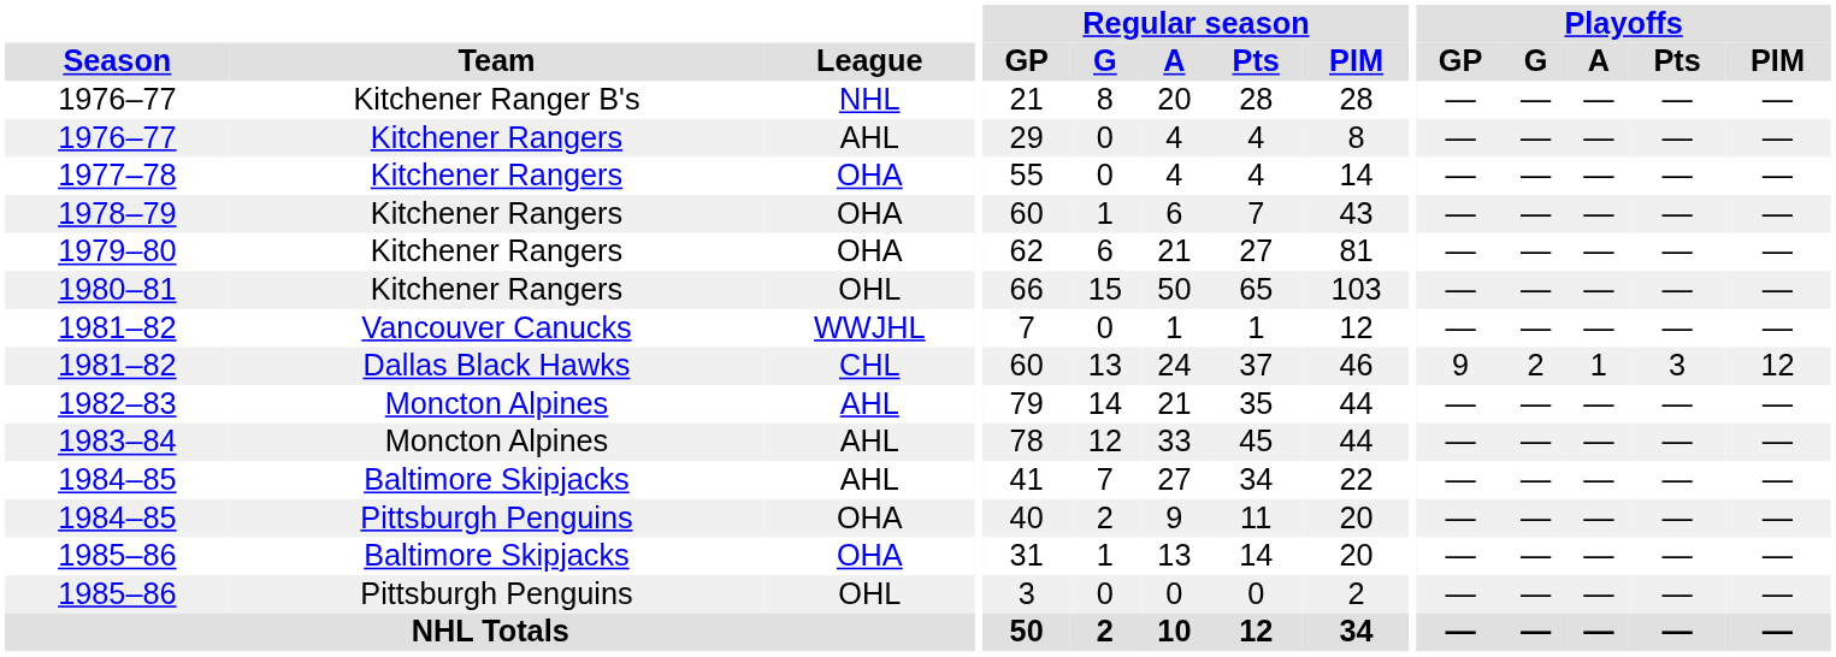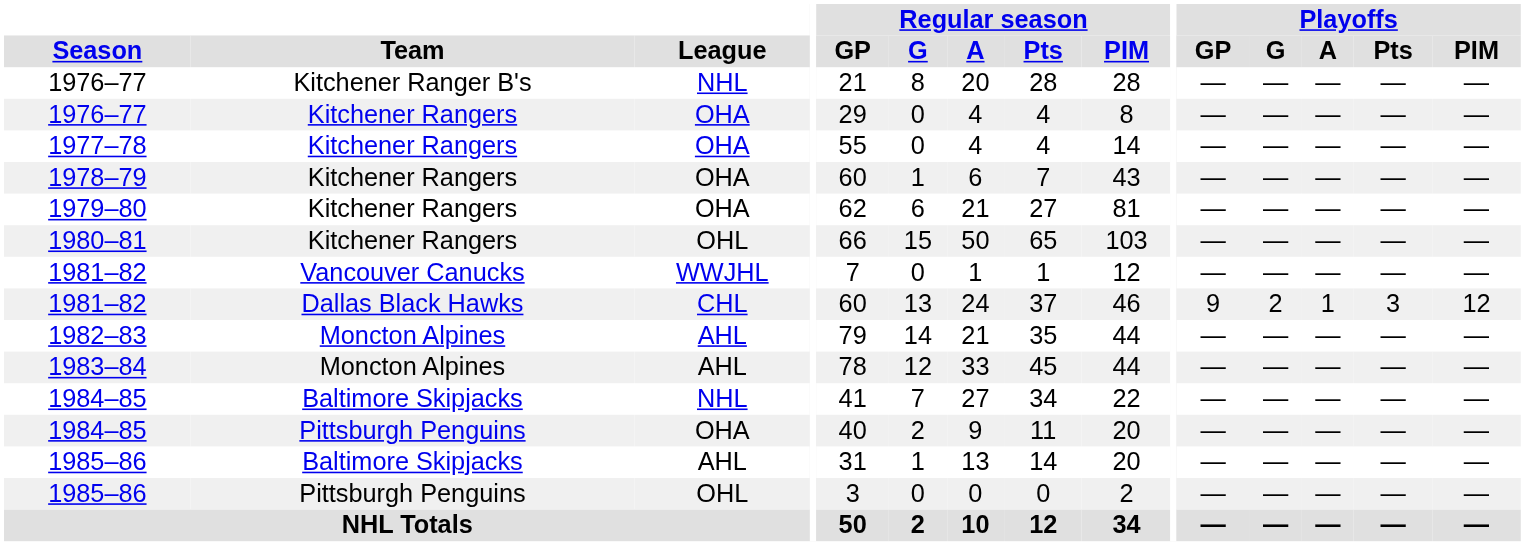 <table border="0" cellpadding="1" cellspacing="0" style="text-align:center; width:60em">
 <tr bgcolor="#e0e0e0">
 <th colspan="3" bgcolor="#ffffff"></th>
 <th rowspan="100" bgcolor="#ffffff"></th>
 <th colspan="5"><a href='#'>Regular season</a></th>
 <th rowspan="100" bgcolor="#ffffff"></th>
 <th colspan="5"><a href='#'>Playoffs</a></th>
 </tr>
 <tr bgcolor="#e0e0e0">
 <th><a href='#'>Season</a></th>
 <th>Team</th>
 <th>League</th>
 <th>GP</th>
 <th><a href='#'>G</a></th>
 <th><a href='#'>A</a></th>
 <th><a href='#'>Pts</a></th>
 <th><a href='#'>PIM</a></th>
 <th>GP</th>
 <th>G</th>
 <th>A</th>
 <th>Pts</th>
 <th>PIM</th>
 </tr>
 <tr>
 <td>1976–77</td>
 <td>Kitchener Ranger B's</td>
 <td><a href='#'>NHL</a></td>
 <td>21</td>
 <td>8</td>
 <td>20</td>
 <td>28</td>
 <td>28</td>
 <td>—</td>
 <td>—</td>
 <td>—</td>
 <td>—</td>
 <td>—</td>
 </tr>
 <tr bgcolor="#f0f0f0">
 <td><a href='#'>1976–77</a></td>
 <td><a href='#'>Kitchener Rangers</a></td>
-<td>AHL</td>
+<td><a href='#'>OHA</a></td>
 <td>29</td>
 <td>0</td>
 <td>4</td>
 <td>4</td>
 <td>8</td>
 <td>—</td>
 <td>—</td>
 <td>—</td>
 <td>—</td>
 <td>—</td>
 </tr>
 <tr>
 <td><a href='#'>1977–78</a></td>
 <td><a href='#'>Kitchener Rangers</a></td>
 <td><a href='#'>OHA</a></td>
 <td>55</td>
 <td>0</td>
 <td>4</td>
 <td>4</td>
 <td>14</td>
 <td>—</td>
 <td>—</td>
 <td>—</td>
 <td>—</td>
 <td>—</td>
 </tr>
 <tr bgcolor="#f0f0f0">
 <td><a href='#'>1978–79</a></td>
 <td>Kitchener Rangers</td>
 <td>OHA</td>
 <td>60</td>
 <td>1</td>
 <td>6</td>
 <td>7</td>
 <td>43</td>
 <td>—</td>
 <td>—</td>
 <td>—</td>
 <td>—</td>
 <td>—</td>
 </tr>
 <tr>
 <td><a href='#'>1979–80</a></td>
 <td>Kitchener Rangers</td>
 <td>OHA</td>
 <td>62</td>
 <td>6</td>
 <td>21</td>
 <td>27</td>
 <td>81</td>
 <td>—</td>
 <td>—</td>
 <td>—</td>
 <td>—</td>
 <td>—</td>
 </tr>
 <tr bgcolor="#f0f0f0">
 <td><a href='#'>1980–81</a></td>
 <td>Kitchener Rangers</td>
 <td>OHL</td>
 <td>66</td>
 <td>15</td>
 <td>50</td>
 <td>65</td>
 <td>103</td>
 <td>—</td>
 <td>—</td>
 <td>—</td>
 <td>—</td>
 <td>—</td>
 </tr>
 <tr>
 <td><a href='#'>1981–82</a></td>
 <td><a href='#'>Vancouver Canucks</a></td>
 <td><a href='#'>WWJHL</a></td>
 <td>7</td>
 <td>0</td>
 <td>1</td>
 <td>1</td>
 <td>12</td>
 <td>—</td>
 <td>—</td>
 <td>—</td>
 <td>—</td>
 <td>—</td>
 </tr>
 <tr bgcolor="#f0f0f0">
 <td><a href='#'>1981–82</a></td>
 <td><a href='#'>Dallas Black Hawks</a></td>
 <td><a href='#'>CHL</a></td>
 <td>60</td>
 <td>13</td>
 <td>24</td>
 <td>37</td>
 <td>46</td>
 <td>9</td>
 <td>2</td>
 <td>1</td>
 <td>3</td>
 <td>12</td>
 </tr>
 <tr>
 <td><a href='#'>1982–83</a></td>
 <td><a href='#'>Moncton Alpines</a></td>
 <td><a href='#'>AHL</a></td>
 <td>79</td>
 <td>14</td>
 <td>21</td>
 <td>35</td>
 <td>44</td>
 <td>—</td>
 <td>—</td>
 <td>—</td>
 <td>—</td>
 <td>—</td>
 </tr>
 <tr bgcolor="#f0f0f0">
 <td><a href='#'>1983–84</a></td>
 <td>Moncton Alpines</td>
 <td>AHL</td>
 <td>78</td>
 <td>12</td>
 <td>33</td>
 <td>45</td>
 <td>44</td>
 <td>—</td>
 <td>—</td>
 <td>—</td>
 <td>—</td>
 <td>—</td>
 </tr>
 <tr>
 <td><a href='#'>1984–85</a></td>
 <td><a href='#'>Baltimore Skipjacks</a></td>
-<td>AHL</td>
+<td><a href='#'>NHL</a></td>
 <td>41</td>
 <td>7</td>
 <td>27</td>
 <td>34</td>
 <td>22</td>
 <td>—</td>
 <td>—</td>
 <td>—</td>
 <td>—</td>
 <td>—</td>
 </tr>
 <tr bgcolor="#f0f0f0">
 <td><a href='#'>1984–85</a></td>
 <td><a href='#'>Pittsburgh Penguins</a></td>
 <td>OHA</td>
 <td>40</td>
 <td>2</td>
 <td>9</td>
 <td>11</td>
 <td>20</td>
 <td>—</td>
 <td>—</td>
 <td>—</td>
 <td>—</td>
 <td>—</td>
 </tr>
 <tr>
 <td><a href='#'>1985–86</a></td>
 <td><a href='#'>Baltimore Skipjacks</a></td>
-<td><a href='#'>OHA</a></td>
+<td>AHL</td>
 <td>31</td>
 <td>1</td>
 <td>13</td>
 <td>14</td>
 <td>20</td>
 <td>—</td>
 <td>—</td>
 <td>—</td>
 <td>—</td>
 <td>—</td>
 </tr>
 <tr bgcolor="#f0f0f0">
 <td><a href='#'>1985–86</a></td>
 <td>Pittsburgh Penguins</td>
 <td>OHL</td>
 <td>3</td>
 <td>0</td>
 <td>0</td>
 <td>0</td>
 <td>2</td>
 <td>—</td>
 <td>—</td>
 <td>—</td>
 <td>—</td>
 <td>—</td>
 </tr>
 <tr bgcolor="#e0e0e0">
 <th colspan="3">NHL Totals</th>
 <th>50</th>
 <th>2</th>
 <th>10</th>
 <th>12</th>
 <th>34</th>
 <th>—</th>
 <th>—</th>
 <th>—</th>
 <th>—</th>
 <th>—</th>
 </tr>
 </table>
